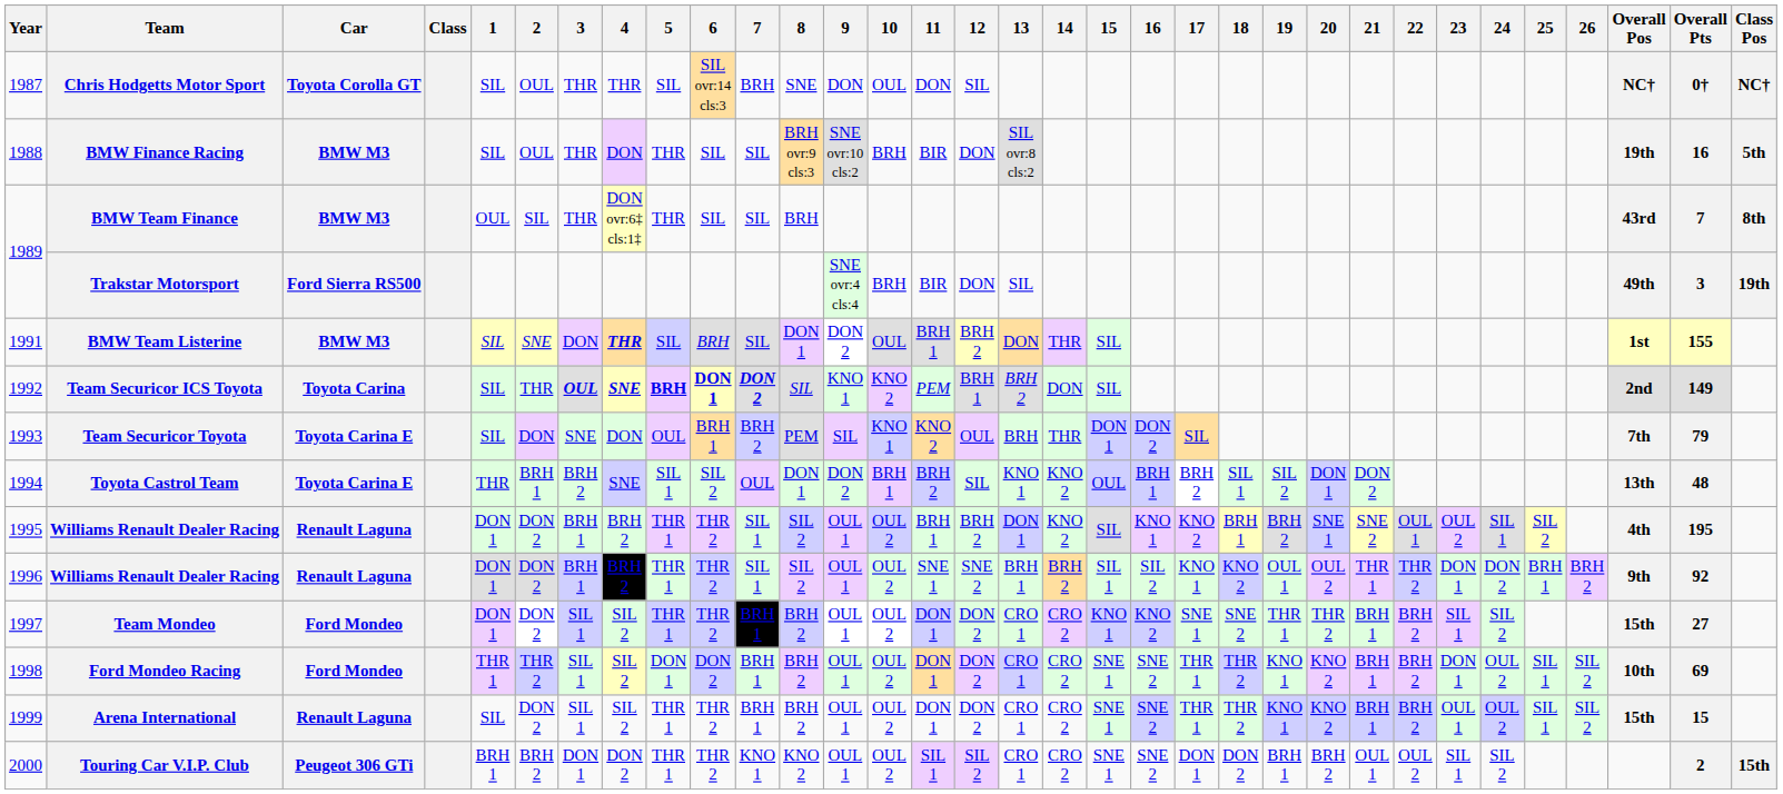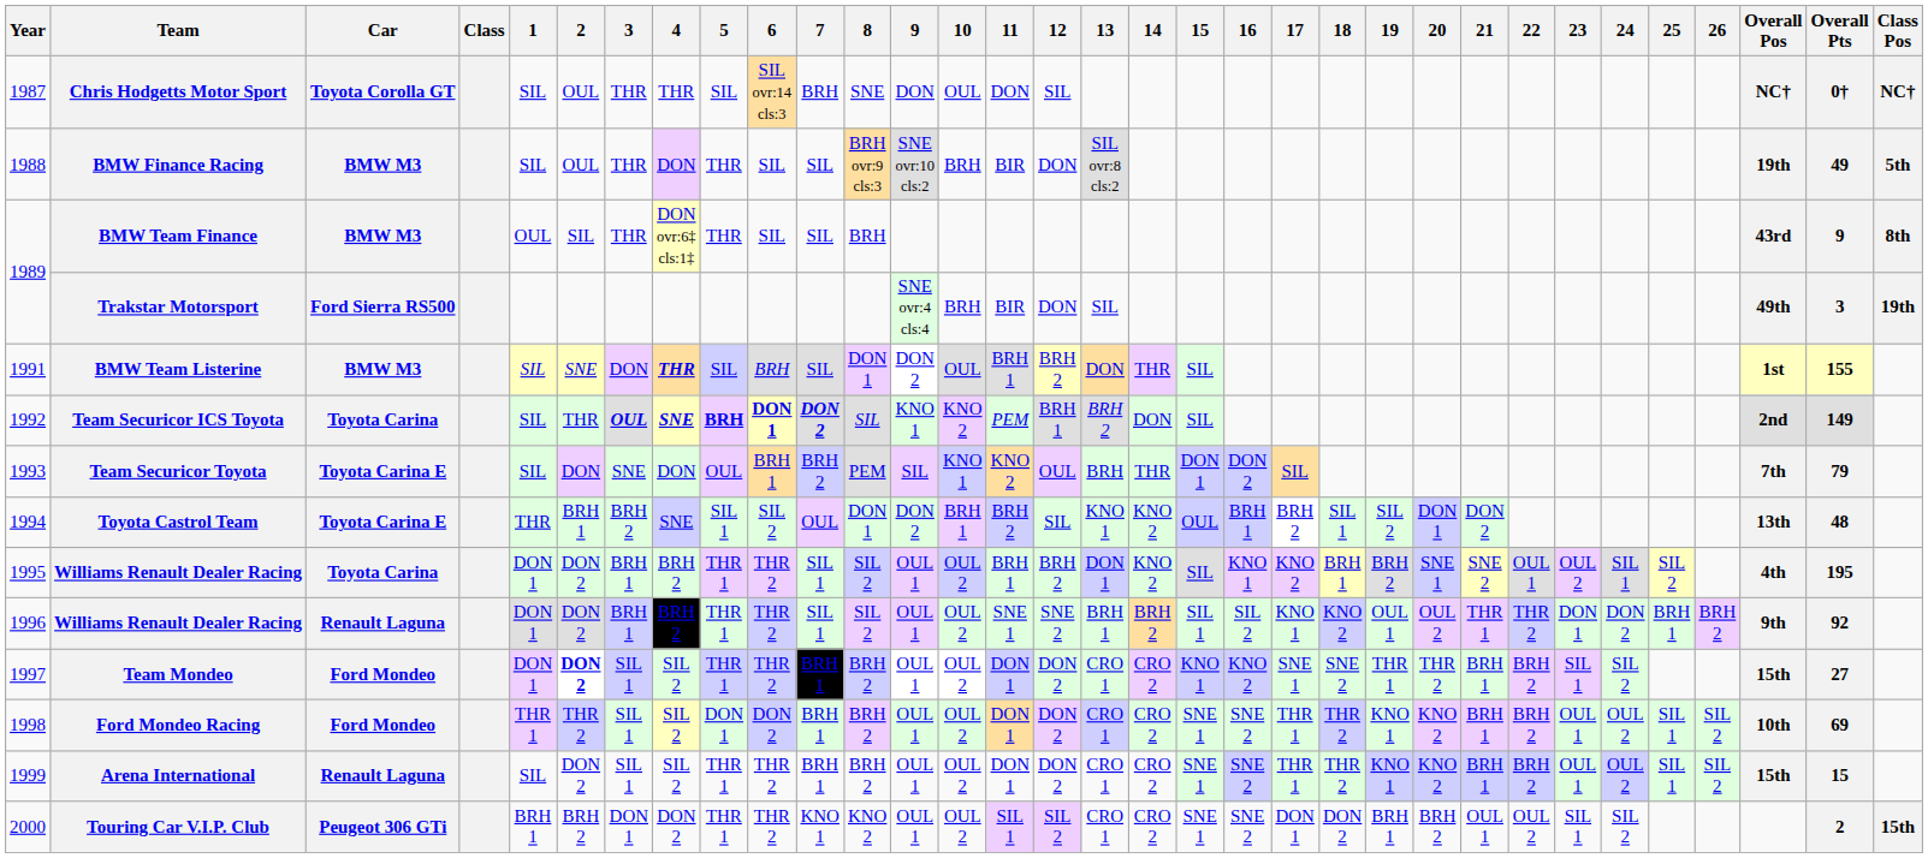 <table class="wikitable" style="text-align:center; font-size:85%">
 <tr>
 <th>Year</th>
 <th>Team</th>
 <th>Car</th>
 <th>Class</th>
 <th>1</th>
 <th>2</th>
 <th>3</th>
 <th>4</th>
 <th>5</th>
 <th>6</th>
 <th>7</th>
 <th>8</th>
 <th>9</th>
 <th>10</th>
 <th>11</th>
 <th>12</th>
 <th>13</th>
 <th>14</th>
 <th>15</th>
 <th>16</th>
 <th>17</th>
 <th>18</th>
 <th>19</th>
 <th>20</th>
 <th>21</th>
 <th>22</th>
 <th>23</th>
 <th>24</th>
 <th>25</th>
 <th>26</th>
 <th>Overall<br>Pos</th>
 <th>Overall<br>Pts</th>
 <th>Class<br>Pos</th>
 </tr>
 <tr>
 <td><a href='#'>1987</a></td>
 <th nowrap><a href='#'>Chris Hodgetts Motor Sport</a></th>
 <th nowrap><a href='#'>Toyota Corolla GT</a></th>
 <th><span></span></th>
 <td><a href='#'>SIL</a></td>
 <td><a href='#'>OUL</a></td>
 <td><a href='#'>THR</a></td>
 <td><a href='#'>THR</a></td>
 <td><a href='#'>SIL</a></td>
 <td style="background:#FFDF9F;"><a href='#'>SIL</a><br><small>ovr:14<br>cls:3</small></td>
 <td><a href='#'>BRH</a></td>
 <td><a href='#'>SNE</a></td>
 <td><a href='#'>DON</a></td>
 <td><a href='#'>OUL</a></td>
 <td><a href='#'>DON</a></td>
 <td><a href='#'>SIL</a></td>
 <td></td>
 <td></td>
 <td></td>
 <td></td>
 <td></td>
 <td></td>
 <td></td>
 <td></td>
 <td></td>
 <td></td>
 <td></td>
 <td></td>
 <td></td>
 <td></td>
 <th>NC†</th>
 <th>0†</th>
 <th>NC†</th>
 </tr>
 <tr>
 <td><a href='#'>1988</a></td>
 <th nowrap><a href='#'>BMW Finance Racing</a></th>
 <th nowrap><a href='#'>BMW M3</a></th>
 <th><span></span></th>
 <td><a href='#'>SIL</a></td>
 <td><a href='#'>OUL</a></td>
 <td><a href='#'>THR</a></td>
 <td style="background:#EFCFFF;"><a href='#'>DON</a><br></td>
 <td><a href='#'>THR</a></td>
 <td><a href='#'>SIL</a></td>
 <td><a href='#'>SIL</a></td>
 <td style="background:#FFDF9F;"><a href='#'>BRH</a><br><small>ovr:9<br>cls:3</small></td>
 <td style="background:#DFDFDF;"><a href='#'>SNE</a><br><small>ovr:10<br>cls:2</small></td>
 <td><a href='#'>BRH</a></td>
 <td><a href='#'>BIR</a></td>
 <td><a href='#'>DON</a></td>
 <td style="background:#DFDFDF;"><a href='#'>SIL</a><br><small>ovr:8<br>cls:2</small></td>
 <td></td>
 <td></td>
 <td></td>
 <td></td>
 <td></td>
 <td></td>
 <td></td>
 <td></td>
 <td></td>
 <td></td>
 <td></td>
 <td></td>
 <td></td>
 <th>19th</th>
-<th>16</th>
+<th>49</th>
 <th>5th</th>
 </tr>
 <tr>
 <td rowspan=2><a href='#'>1989</a></td>
 <th nowrap><a href='#'>BMW Team Finance</a></th>
 <th nowrap><a href='#'>BMW M3</a></th>
 <th><span></span></th>
 <td><a href='#'>OUL</a></td>
 <td><a href='#'>SIL</a></td>
 <td><a href='#'>THR</a></td>
 <td style="background:#FFFFBF;"><a href='#'>DON</a><br><small>ovr:6‡<br>cls:1‡</small></td>
 <td><a href='#'>THR</a></td>
 <td><a href='#'>SIL</a></td>
 <td><a href='#'>SIL</a></td>
 <td><a href='#'>BRH</a></td>
 <td></td>
 <td></td>
 <td></td>
 <td></td>
 <td></td>
 <td></td>
 <td></td>
 <td></td>
 <td></td>
 <td></td>
 <td></td>
 <td></td>
 <td></td>
 <td></td>
 <td></td>
 <td></td>
 <td></td>
 <td></td>
 <th>43rd</th>
-<th>7</th>
+<th>9</th>
 <th>8th</th>
 </tr>
 <tr>
 <th nowrap><a href='#'>Trakstar Motorsport</a></th>
 <th nowrap><a href='#'>Ford Sierra RS500</a></th>
 <th><span></span></th>
 <td></td>
 <td></td>
 <td></td>
 <td></td>
 <td></td>
 <td></td>
 <td></td>
 <td></td>
 <td style="background:#DFFFDF;"><a href='#'>SNE</a><br><small>ovr:4<br>cls:4</small></td>
 <td><a href='#'>BRH</a></td>
 <td><a href='#'>BIR</a></td>
 <td><a href='#'>DON</a></td>
 <td><a href='#'>SIL</a></td>
 <td></td>
 <td></td>
 <td></td>
 <td></td>
 <td></td>
 <td></td>
 <td></td>
 <td></td>
 <td></td>
 <td></td>
 <td></td>
 <td></td>
 <td></td>
 <th>49th</th>
 <th>3</th>
 <th>19th</th>
 </tr>
 <tr>
 <td><a href='#'>1991</a></td>
 <th nowrap><a href='#'>BMW Team Listerine</a></th>
 <th nowrap><a href='#'>BMW M3</a></th>
 <th></th>
 <td style="background:#FFFFBF;"><em><a href='#'>SIL</a></em><br></td>
 <td style="background:#FFFFBF;"><em><a href='#'>SNE</a></em><br></td>
 <td style="background:#EFCFFF;"><a href='#'>DON</a><br></td>
 <td style="background:#FFDF9F;"><strong><em><a href='#'>THR</a></em></strong><br></td>
 <td style="background:#CFCFFF;"><a href='#'>SIL</a><br></td>
 <td style="background:#DFDFDF;"><em><a href='#'>BRH</a></em><br></td>
 <td style="background:#DFDFDF;"><a href='#'>SIL</a><br></td>
 <td style="background:#EFCFFF;"><a href='#'>DON<br>1</a><br></td>
 <td style="background:#FFFFFF;"><a href='#'>DON<br>2</a><br></td>
 <td style="background:#DFDFDF;"><a href='#'>OUL</a><br></td>
 <td style="background:#DFDFDF;"><a href='#'>BRH<br>1</a><br></td>
 <td style="background:#FFFFBF;"><a href='#'>BRH<br>2</a><br></td>
 <td style="background:#FFDF9F;"><a href='#'>DON</a><br></td>
 <td style="background:#EFCFFF;"><a href='#'>THR</a><br></td>
 <td style="background:#DFFFDF;"><a href='#'>SIL</a><br></td>
 <td></td>
 <td></td>
 <td></td>
 <td></td>
 <td></td>
 <td></td>
 <td></td>
 <td></td>
 <td></td>
 <td></td>
 <td></td>
 <td style="background:#FFFFBF;"><strong>1st</strong></td>
 <td style="background:#FFFFBF;"><strong>155</strong></td>
 <td></td>
 </tr>
 <tr>
 <td><a href='#'>1992</a></td>
 <th nowrap><a href='#'>Team Securicor ICS Toyota</a></th>
 <th nowrap><a href='#'>Toyota Carina</a></th>
 <th></th>
 <td style="background:#DFFFDF;"><a href='#'>SIL</a><br></td>
 <td style="background:#DFFFDF;"><a href='#'>THR</a><br></td>
 <td style="background:#DFDFDF;"><strong><em><a href='#'>OUL</a></em></strong><br></td>
 <td style="background:#FFFFBF;"><strong><em><a href='#'>SNE</a></em></strong><br></td>
 <td style="background:#EFCFFF;"><strong><a href='#'>BRH</a></strong><br></td>
 <td style="background:#FFFFBF;"><strong><a href='#'>DON<br>1</a></strong><br></td>
 <td style="background:#DFDFDF;"><strong><em><a href='#'>DON<br>2</a></em></strong><br></td>
 <td style="background:#DFDFDF;"><em><a href='#'>SIL</a></em><br></td>
 <td style="background:#DFFFDF;"><a href='#'>KNO<br>1</a><br></td>
 <td style="background:#EFCFFF;"><a href='#'>KNO<br>2</a><br></td>
 <td style="background:#DFFFDF;"><em><a href='#'>PEM</a></em><br></td>
 <td style="background:#DFDFDF;"><a href='#'>BRH<br>1</a><br></td>
 <td style="background:#DFDFDF;"><em><a href='#'>BRH<br>2</a></em><br></td>
 <td style="background:#DFFFDF;"><a href='#'>DON</a><br></td>
 <td style="background:#DFFFDF;"><a href='#'>SIL</a><br></td>
 <td></td>
 <td></td>
 <td></td>
 <td></td>
 <td></td>
 <td></td>
 <td></td>
 <td></td>
 <td></td>
 <td></td>
 <td></td>
 <td style="background:#DFDFDF;"><strong>2nd</strong></td>
 <td style="background:#DFDFDF;"><strong>149</strong></td>
 <td></td>
 </tr>
 <tr>
 <td><a href='#'>1993</a></td>
 <th nowrap><a href='#'>Team Securicor Toyota</a></th>
 <th nowrap><a href='#'>Toyota Carina E</a></th>
 <th></th>
 <td style="background:#DFFFDF;"><a href='#'>SIL</a><br></td>
 <td style="background:#EFCFFF;"><a href='#'>DON</a><br></td>
 <td style="background:#DFFFDF;"><a href='#'>SNE</a><br></td>
 <td style="background:#DFFFDF;"><a href='#'>DON</a><br></td>
 <td style="background:#EFCFFF;"><a href='#'>OUL</a><br></td>
 <td style="background:#FFDF9F;"><a href='#'>BRH<br>1</a><br></td>
 <td style="background:#CFCFFF;"><a href='#'>BRH<br>2</a><br></td>
 <td style="background:#DFDFDF;"><a href='#'>PEM</a><br></td>
 <td style="background:#EFCFFF;"><a href='#'>SIL</a><br></td>
 <td style="background:#CFCFFF;"><a href='#'>KNO<br>1</a><br></td>
 <td style="background:#FFDF9F;"><a href='#'>KNO<br>2</a><br></td>
 <td style="background:#EFCFFF;"><a href='#'>OUL</a><br></td>
 <td style="background:#DFFFDF;"><a href='#'>BRH</a><br></td>
 <td style="background:#DFFFDF;"><a href='#'>THR</a><br></td>
 <td style="background:#CFCFFF;"><a href='#'>DON<br>1</a><br></td>
 <td style="background:#CFCFFF;"><a href='#'>DON<br>2</a><br></td>
 <td style="background:#FFDF9F;"><a href='#'>SIL</a><br></td>
 <td></td>
 <td></td>
 <td></td>
 <td></td>
 <td></td>
 <td></td>
 <td></td>
 <td></td>
 <td></td>
 <th>7th</th>
 <th>79</th>
 <td></td>
 </tr>
 <tr>
 <td><a href='#'>1994</a></td>
 <th nowrap><a href='#'>Toyota Castrol Team</a></th>
 <th nowrap><a href='#'>Toyota Carina E</a></th>
 <th></th>
 <td style="background:#DFFFDF;"><a href='#'>THR</a><br></td>
 <td style="background:#DFFFDF;"><a href='#'>BRH<br>1</a><br></td>
 <td style="background:#DFFFDF;"><a href='#'>BRH<br>2</a><br></td>
 <td style="background:#CFCFFF;"><a href='#'>SNE</a><br></td>
 <td style="background:#DFFFDF;"><a href='#'>SIL<br>1</a><br></td>
 <td style="background:#DFFFDF;"><a href='#'>SIL<br>2</a><br></td>
 <td style="background:#EFCFFF;"><a href='#'>OUL</a><br></td>
 <td style="background:#DFFFDF;"><a href='#'>DON<br>1</a><br></td>
 <td style="background:#DFFFDF;"><a href='#'>DON<br>2</a><br></td>
 <td style="background:#EFCFFF;"><a href='#'>BRH<br>1</a><br></td>
 <td style="background:#CFCFFF;"><a href='#'>BRH<br>2</a><br></td>
 <td style="background:#DFFFDF;"><a href='#'>SIL</a><br></td>
 <td style="background:#DFFFDF;"><a href='#'>KNO<br>1</a><br></td>
 <td style="background:#DFFFDF;"><a href='#'>KNO<br>2</a><br></td>
 <td style="background:#CFCFFF;"><a href='#'>OUL</a><br></td>
 <td style="background:#CFCFFF;"><a href='#'>BRH<br>1</a><br></td>
 <td style="background:#FFFFFF;"><a href='#'>BRH<br>2</a><br></td>
 <td style="background:#DFFFDF;"><a href='#'>SIL<br>1</a><br></td>
 <td style="background:#DFFFDF;"><a href='#'>SIL<br>2</a><br></td>
 <td style="background:#CFCFFF;"><a href='#'>DON<br>1</a><br></td>
 <td style="background:#DFFFDF;"><a href='#'>DON<br>2</a><br></td>
 <td></td>
 <td></td>
 <td></td>
 <td></td>
 <td></td>
 <th>13th</th>
 <th>48</th>
 <td></td>
 </tr>
 <tr>
 <td><a href='#'>1995</a></td>
 <th nowrap><a href='#'>Williams Renault Dealer Racing</a></th>
-<th nowrap><a href='#'>Renault Laguna</a></th>
+<th nowrap><a href='#'>Toyota Carina</a></th>
 <th></th>
 <td style="background:#DFFFDF;"><a href='#'>DON<br>1</a><br></td>
 <td style="background:#DFFFDF;"><a href='#'>DON<br>2</a><br></td>
 <td style="background:#DFFFDF;"><a href='#'>BRH<br>1</a><br></td>
 <td style="background:#DFFFDF;"><a href='#'>BRH<br>2</a><br></td>
 <td style="background:#EFCFFF;"><a href='#'>THR<br>1</a><br></td>
 <td style="background:#EFCFFF;"><a href='#'>THR<br>2</a><br></td>
 <td style="background:#DFFFDF;"><a href='#'>SIL<br>1</a><br></td>
 <td style="background:#CFCFFF;"><a href='#'>SIL<br>2</a><br></td>
 <td style="background:#EFCFFF;"><a href='#'>OUL<br>1</a><br></td>
 <td style="background:#CFCFFF;"><a href='#'>OUL<br>2</a><br></td>
 <td style="background:#DFFFDF;"><a href='#'>BRH<br>1</a><br></td>
 <td style="background:#DFFFDF;"><a href='#'>BRH<br>2</a><br></td>
 <td style="background:#CFCFFF;"><a href='#'>DON<br>1</a><br></td>
 <td style="background:#DFFFDF;"><a href='#'>KNO<br>2</a><br></td>
 <td style="background:#DFDFDF;"><a href='#'>SIL</a><br></td>
 <td style="background:#EFCFFF;"><a href='#'>KNO<br>1</a><br></td>
 <td style="background:#EFCFFF;"><a href='#'>KNO<br>2</a><br></td>
 <td style="background:#FFFFBF;"><a href='#'>BRH<br>1</a><br></td>
 <td style="background:#DFDFDF;"><a href='#'>BRH<br>2</a><br></td>
 <td style="background:#CFCFFF;"><a href='#'>SNE<br>1</a><br></td>
 <td style="background:#FFFFBF;"><a href='#'>SNE<br>2</a><br></td>
 <td style="background:#DFDFDF;"><a href='#'>OUL<br>1</a><br></td>
 <td style="background:#EFCFFF;"><a href='#'>OUL<br>2</a><br></td>
 <td style="background:#DFDFDF;"><a href='#'>SIL<br>1</a><br></td>
 <td style="background:#FFFFBF;"><a href='#'>SIL<br>2</a><br></td>
 <td></td>
 <th>4th</th>
 <th>195</th>
 <td></td>
 </tr>
 <tr>
 <td><a href='#'>1996</a></td>
 <th nowrap><a href='#'>Williams Renault Dealer Racing</a></th>
 <th nowrap><a href='#'>Renault Laguna</a></th>
 <th></th>
 <td style="background:#DFDFDF;"><a href='#'>DON<br>1</a><br></td>
 <td style="background:#DFDFDF;"><a href='#'>DON<br>2</a><br></td>
 <td style="background:#CFCFFF;"><a href='#'>BRH<br>1</a><br></td>
 <td style="background:#000000; color:white"><a href='#'><span>BRH<br>2</span></a><br></td>
 <td style="background:#DFFFDF;"><a href='#'>THR<br>1</a><br></td>
 <td style="background:#CFCFFF;"><a href='#'>THR<br>2</a><br></td>
 <td style="background:#DFFFDF;"><a href='#'>SIL<br>1</a><br></td>
 <td style="background:#EFCFFF;"><a href='#'>SIL<br>2</a><br></td>
 <td style="background:#EFCFFF;"><a href='#'>OUL<br>1</a><br></td>
 <td style="background:#DFFFDF;"><a href='#'>OUL<br>2</a><br></td>
 <td style="background:#DFFFDF;"><a href='#'>SNE<br>1</a><br></td>
 <td style="background:#DFFFDF;"><a href='#'>SNE<br>2</a><br></td>
 <td style="background:#DFFFDF;"><a href='#'>BRH<br>1</a><br></td>
 <td style="background:#FFDF9F;"><a href='#'>BRH<br>2</a><br></td>
 <td style="background:#DFFFDF;"><a href='#'>SIL<br>1</a><br></td>
 <td style="background:#DFFFDF;"><a href='#'>SIL<br>2</a><br></td>
 <td style="background:#DFFFDF;"><a href='#'>KNO<br>1</a><br></td>
 <td style="background:#CFCFFF;"><a href='#'>KNO<br>2</a><br></td>
 <td style="background:#DFFFDF;"><a href='#'>OUL<br>1</a><br></td>
 <td style="background:#EFCFFF;"><a href='#'>OUL<br>2</a><br></td>
 <td style="background:#EFCFFF;"><a href='#'>THR<br>1</a><br></td>
 <td style="background:#CFCFFF;"><a href='#'>THR<br>2</a><br></td>
 <td style="background:#DFFFDF;"><a href='#'>DON<br>1</a><br></td>
 <td style="background:#DFFFDF;"><a href='#'>DON<br>2</a><br></td>
 <td style="background:#DFFFDF;"><a href='#'>BRH<br>1</a><br></td>
 <td style="background:#EFCFFF;"><a href='#'>BRH<br>2</a><br></td>
 <th>9th</th>
 <th>92</th>
 <td></td>
 </tr>
 <tr>
 <td><a href='#'>1997</a></td>
 <th nowrap><a href='#'>Team Mondeo</a></th>
 <th nowrap><a href='#'>Ford Mondeo</a></th>
 <th></th>
 <td style="background:#EFCFFF;"><a href='#'>DON<br>1</a><br></td>
-<td style="background:#FFFFFF;"><a href='#'>DON<br>2</a><br></td>
+<td style="background:#FFFFFF;"><strong><a href='#'>DON<br>2</a><br></strong></td>
 <td style="background:#CFCFFF;"><a href='#'>SIL<br>1</a><br></td>
 <td style="background:#DFFFDF;"><a href='#'>SIL<br>2</a><br></td>
 <td style="background:#CFCFFF;"><a href='#'>THR<br>1</a><br></td>
 <td style="background:#CFCFFF;"><a href='#'>THR<br>2</a><br></td>
 <td style="background:#000000; color:white"><a href='#'><span>BRH<br>1</span></a><br></td>
 <td style="background:#CFCFFF;"><a href='#'>BRH<br>2</a><br></td>
 <td style="background:#FFFFFF;"><a href='#'>OUL<br>1</a><br></td>
 <td style="background:#FFFFFF;"><a href='#'>OUL<br>2</a><br></td>
 <td style="background:#CFCFFF;"><a href='#'>DON<br>1</a><br></td>
 <td style="background:#DFFFDF;"><a href='#'>DON<br>2</a><br></td>
 <td style="background:#DFFFDF;"><a href='#'>CRO<br>1</a><br></td>
 <td style="background:#EFCFFF;"><a href='#'>CRO<br>2</a><br></td>
 <td style="background:#CFCFFF;"><a href='#'>KNO<br>1</a><br></td>
 <td style="background:#CFCFFF;"><a href='#'>KNO<br>2</a><br></td>
 <td style="background:#DFFFDF;"><a href='#'>SNE<br>1</a><br></td>
 <td style="background:#DFFFDF;"><a href='#'>SNE<br>2</a><br></td>
 <td style="background:#DFFFDF;"><a href='#'>THR<br>1</a><br></td>
 <td style="background:#DFFFDF;"><a href='#'>THR<br>2</a><br></td>
 <td style="background:#DFFFDF;"><a href='#'>BRH<br>1</a><br></td>
 <td style="background:#EFCFFF;"><a href='#'>BRH<br>2</a><br></td>
 <td style="background:#EFCFFF;"><a href='#'>SIL<br>1</a><br></td>
 <td style="background:#DFFFDF;"><a href='#'>SIL<br>2</a><br></td>
 <td></td>
 <td></td>
 <th>15th</th>
 <th>27</th>
 <td></td>
 </tr>
 <tr>
 <td><a href='#'>1998</a></td>
 <th nowrap><a href='#'>Ford Mondeo Racing</a></th>
 <th nowrap><a href='#'>Ford Mondeo</a></th>
 <th></th>
 <td style="background:#EFCFFF;"><a href='#'>THR<br>1</a><br></td>
 <td style="background:#CFCFFF;"><a href='#'>THR<br>2</a><br></td>
 <td style="background:#DFFFDF;"><a href='#'>SIL<br>1</a><br></td>
 <td style="background:#FFFFBF;"><a href='#'>SIL<br>2</a><br></td>
 <td style="background:#DFFFDF;"><a href='#'>DON<br>1</a><br></td>
 <td style="background:#CFCFFF;"><a href='#'>DON<br>2</a><br></td>
 <td style="background:#DFFFDF;"><a href='#'>BRH<br>1</a><br></td>
 <td style="background:#EFCFFF;"><a href='#'>BRH<br>2</a><br></td>
 <td style="background:#DFFFDF;"><a href='#'>OUL<br>1</a><br></td>
 <td style="background:#DFFFDF;"><a href='#'>OUL<br>2</a><br></td>
 <td style="background:#FFDF9F;"><a href='#'>DON<br>1</a><br></td>
 <td style="background:#EFCFFF;"><a href='#'>DON<br>2</a><br></td>
 <td style="background:#CFCFFF;"><a href='#'>CRO<br>1</a><br></td>
 <td style="background:#DFFFDF;"><a href='#'>CRO<br>2</a><br></td>
 <td style="background:#DFFFDF;"><a href='#'>SNE<br>1</a><br></td>
 <td style="background:#DFFFDF;"><a href='#'>SNE<br>2</a><br></td>
 <td style="background:#DFFFDF;"><a href='#'>THR<br>1</a><br></td>
 <td style="background:#CFCFFF;"><a href='#'>THR<br>2</a><br></td>
 <td style="background:#DFFFDF;"><a href='#'>KNO<br>1</a><br></td>
 <td style="background:#EFCFFF;"><a href='#'>KNO<br>2</a><br></td>
 <td style="background:#EFCFFF;"><a href='#'>BRH<br>1</a><br></td>
 <td style="background:#EFCFFF;"><a href='#'>BRH<br>2</a><br></td>
-<td style="background:#DFFFDF;"><a href='#'>DON<br>1</a><br></td>
+<td style="background:#DFFFDF;"><a href='#'>OUL<br>1</a><br></td>
 <td style="background:#DFFFDF;"><a href='#'>OUL<br>2</a><br></td>
 <td style="background:#DFFFDF;"><a href='#'>SIL<br>1</a><br></td>
 <td style="background:#DFFFDF;"><a href='#'>SIL<br>2</a><br></td>
 <th>10th</th>
 <th>69</th>
 <td></td>
 </tr>
 <tr>
 <td><a href='#'>1999</a></td>
 <th nowrap><a href='#'>Arena International</a></th>
 <th nowrap><a href='#'>Renault Laguna</a></th>
 <th></th>
 <td><a href='#'>SIL</a></td>
 <td><a href='#'>DON<br>2</a></td>
 <td><a href='#'>SIL<br>1</a></td>
 <td><a href='#'>SIL<br>2</a></td>
 <td><a href='#'>THR<br>1</a></td>
 <td><a href='#'>THR<br>2</a></td>
 <td><a href='#'>BRH<br>1</a></td>
 <td><a href='#'>BRH<br>2</a></td>
 <td><a href='#'>OUL<br>1</a></td>
 <td><a href='#'>OUL<br>2</a></td>
 <td><a href='#'>DON<br>1</a></td>
 <td><a href='#'>DON<br>2</a></td>
 <td><a href='#'>CRO<br>1</a></td>
 <td><a href='#'>CRO<br>2</a></td>
 <td style="background:#DFFFDF;"><a href='#'>SNE<br>1</a><br></td>
 <td style="background:#CFCFFF;"><a href='#'>SNE<br>2</a><br></td>
 <td style="background:#DFFFDF;"><a href='#'>THR<br>1</a><br></td>
 <td style="background:#DFFFDF;"><a href='#'>THR<br>2</a><br></td>
 <td style="background:#CFCFFF;"><a href='#'>KNO<br>1</a><br></td>
 <td style="background:#CFCFFF;"><a href='#'>KNO<br>2</a><br></td>
 <td style="background:#CFCFFF;"><a href='#'>BRH<br>1</a><br></td>
 <td style="background:#CFCFFF;"><a href='#'>BRH<br>2</a><br></td>
 <td style="background:#DFFFDF;"><a href='#'>OUL<br>1</a><br></td>
 <td style="background:#CFCFFF;"><a href='#'>OUL<br>2</a><br></td>
 <td style="background:#DFFFDF;"><a href='#'>SIL<br>1</a><br></td>
 <td style="background:#DFFFDF;"><a href='#'>SIL<br>2</a><br></td>
 <th>15th</th>
 <th>15</th>
 <td></td>
 </tr>
 <tr>
 <td><a href='#'>2000</a></td>
 <th nowrap><a href='#'>Touring Car V.I.P. Club</a></th>
 <th nowrap><a href='#'>Peugeot 306 GTi</a></th>
 <th><span></span></th>
 <td><a href='#'>BRH<br>1</a></td>
 <td><a href='#'>BRH<br>2</a></td>
 <td><a href='#'>DON<br>1</a></td>
 <td><a href='#'>DON<br>2</a></td>
 <td><a href='#'>THR<br>1</a></td>
 <td><a href='#'>THR<br>2</a></td>
 <td><a href='#'>KNO<br>1</a></td>
 <td><a href='#'>KNO<br>2</a></td>
 <td><a href='#'>OUL<br>1</a></td>
 <td><a href='#'>OUL<br>2</a></td>
 <td style="background:#EFCFFF;"><a href='#'>SIL<br>1</a><br></td>
 <td style="background:#EFCFFF;"><a href='#'>SIL<br>2</a><br></td>
 <td><a href='#'>CRO<br>1</a></td>
 <td><a href='#'>CRO<br>2</a></td>
 <td><a href='#'>SNE<br>1</a></td>
 <td><a href='#'>SNE<br>2</a></td>
 <td><a href='#'>DON<br>1</a></td>
 <td><a href='#'>DON<br>2</a></td>
 <td><a href='#'>BRH<br>1</a></td>
 <td><a href='#'>BRH<br>2</a></td>
 <td><a href='#'>OUL<br>1</a></td>
 <td><a href='#'>OUL<br>2</a></td>
 <td><a href='#'>SIL<br>1</a></td>
 <td><a href='#'>SIL<br>2</a></td>
 <td></td>
 <td></td>
 <td></td>
 <th>2</th>
 <th>15th</th>
 </tr>
 </table>
